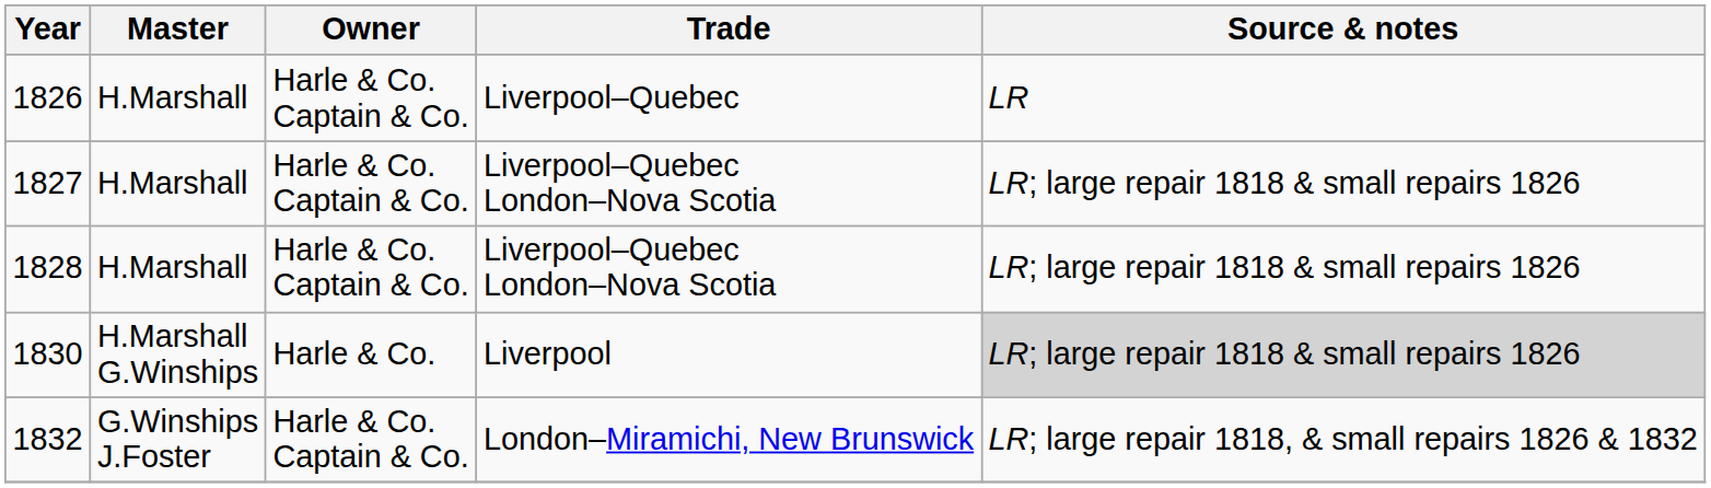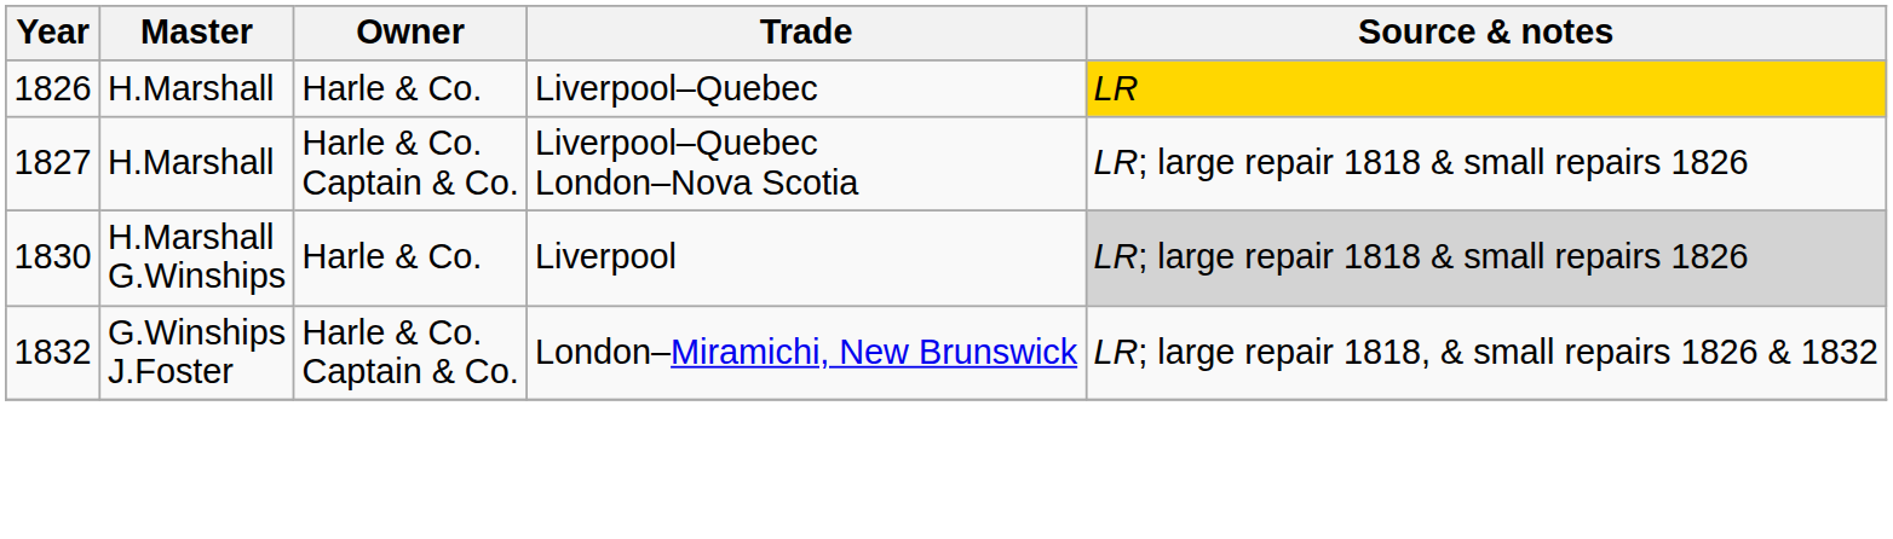 <table class=" wikitable">
 <tr>
 <th>Year</th>
 <th>Master</th>
 <th>Owner</th>
 <th>Trade</th>
 <th>Source & notes</th>
 </tr>
 <tr>
 <td>1826</td>
 <td>H.Marshall</td>
-<td>Harle & Co.<br>Captain & Co.</td>
+<td>Harle & Co.</td>
 <td>Liverpool–Quebec</td>
-<td><em>LR</em></td>
+<td style="background: gold;"><em>LR</em></td>
 </tr>
 <tr>
 <td>1827</td>
-<td>H.Marshall</td>
-<td>Harle & Co.<br>Captain & Co.</td>
-<td>Liverpool–Quebec<br>London–Nova Scotia</td>
-<td><em>LR</em>; large repair 1818 & small repairs 1826</td>
-</tr>
-<tr>
-<td>1828</td>
 <td>H.Marshall</td>
 <td>Harle & Co.<br>Captain & Co.</td>
 <td>Liverpool–Quebec<br>London–Nova Scotia</td>
 <td><em>LR</em>; large repair 1818 & small repairs 1826</td>
 </tr>
 <tr>
 <td>1830</td>
 <td>H.Marshall<br>G.Winships</td>
 <td>Harle & Co.</td>
 <td>Liverpool</td>
 <td style="background: lightgrey;"><em>LR</em>; large repair 1818 & small repairs 1826</td>
 </tr>
 <tr>
 <td>1832</td>
 <td>G.Winships<br>J.Foster</td>
 <td>Harle & Co.<br>Captain & Co.</td>
 <td>London–<a href='#'>Miramichi, New Brunswick</a></td>
 <td><em>LR</em>; large repair 1818, & small repairs 1826 & 1832</td>
 </tr>
 <tr>
 </tr>
 </table>
